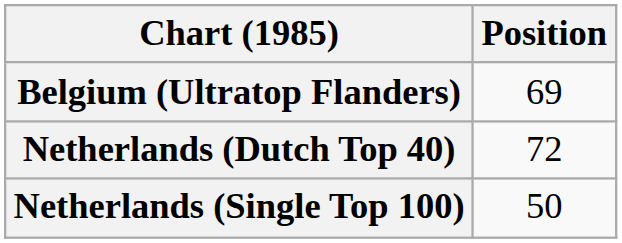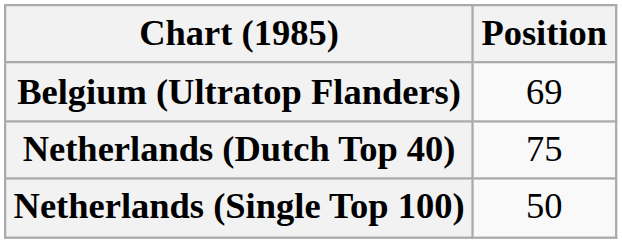 <table class="wikitable sortable plainrowheaders" style="text-align:center">
 <tr>
 <th scope="col">Chart (1985)</th>
 <th scope="col">Position</th>
 </tr>
 <tr>
 <th scope="row">Belgium (Ultratop Flanders)</th>
 <td>69</td>
 </tr>
 <tr>
 <th scope="row">Netherlands (Dutch Top 40)</th>
-<td>72</td>
+<td>75</td>
 </tr>
 <tr>
 <th scope="row">Netherlands (Single Top 100)</th>
 <td>50</td>
 </tr>
 </table>
